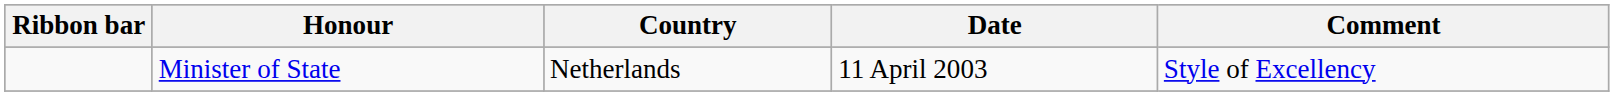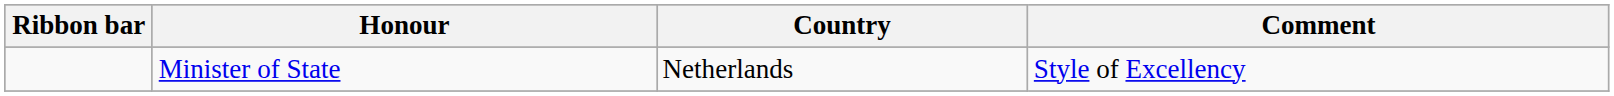 <table class="wikitable" style="width:60%;">
 <tr>
 <th style="width:80px;">Ribbon bar</th>
 <th>Honour</th>
 <th>Country</th>
-<th>Date</th>
 <th>Comment</th>
 </tr>
 <tr>
 <td></td>
 <td><a href='#'>Minister of State</a></td>
 <td>Netherlands</td>
-<td>11 April 2003</td>
 <td><a href='#'>Style</a> of <a href='#'>Excellency</a></td>
 </tr>
 </table>
